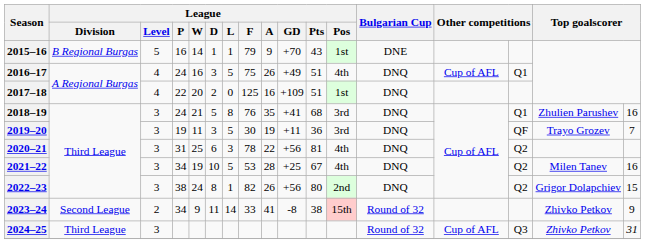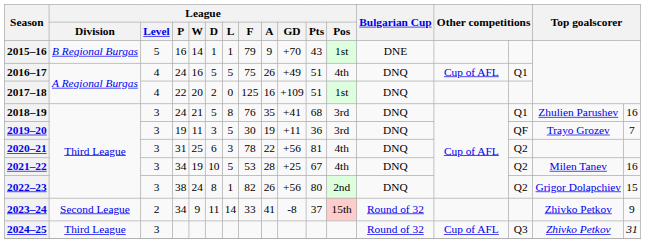 <table class="wikitable plainrowheaders sortable" style="text-align: center">
 <tr>
 <th rowspan=2>Season</th>
 <th colspan=11>League</th>
 <th rowspan=2><a href='#'>Bulgarian Cup</a><br></th>
 <th rowspan=2 colspan=2>Other competitions</th>
 <th rowspan=2 colspan=2>Top goalscorer</th>
 </tr>
 <tr>
 <th scope=col>Division</th>
 <th scope=col><a href='#'>Level</a></th>
 <th scope=col>P</th>
 <th scope=col>W</th>
 <th scope=col>D</th>
 <th scope=col>L</th>
 <th scope=col>F</th>
 <th scope=col>A</th>
 <th scope=col>GD</th>
 <th scope=col>Pts</th>
 <th scope=col data-sort-type="number">Pos</th>
 </tr>
 <tr>
 <th scope=row rowspan=1>2015–16</th>
 <td rowspan=1><em><a href='#'>B Regional Burgas</a></em></td>
 <td rowspan=1>5</td>
 <td rowspan=1>16</td>
 <td rowspan=1>14</td>
 <td rowspan=1>1</td>
 <td rowspan=1>1</td>
 <td rowspan=1>79</td>
 <td rowspan=1>9</td>
 <td rowspan=1>+70</td>
 <td rowspan=1>43</td>
 <td rowspan=1 style="background-color:#DFD; padding:0.4em;">1st </td>
 <td rowspan=1>DNE</td>
 <td rowspan=1></td>
 <td rowspan=1></td>
 </tr>
 <tr>
 <th scope=row rowspan=1>2016–17</th>
 <td rowspan=2><em><a href='#'>A Regional Burgas</a></em></td>
 <td rowspan=1>4</td>
 <td rowspan=1>24</td>
 <td rowspan=1>16</td>
-<td rowspan=1>3</td>
+<td rowspan=1>5</td>
 <td rowspan=1>5</td>
 <td rowspan=1>75</td>
 <td rowspan=1>26</td>
 <td rowspan=1>+49</td>
 <td rowspan=1>51</td>
 <td rowspan=1>4th</td>
 <td rowspan=1>DNQ</td>
 <td rowspan=1><a href='#'>Cup of AFL</a></td>
 <td rowspan=1>Q1</td>
 </tr>
 <tr>
 <th scope=row rowspan=1>2017–18</th>
 <td rowspan=1>4</td>
 <td rowspan=1>22</td>
 <td rowspan=1>20</td>
 <td rowspan=1>2</td>
 <td rowspan=1>0</td>
 <td rowspan=1>125</td>
 <td rowspan=1>16</td>
 <td rowspan=1>+109</td>
 <td rowspan=1>51</td>
 <td rowspan=1 style="background-color:#DFD; padding:0.4em;">1st </td>
 <td rowspan=1>DNQ</td>
 <td rowspan=1></td>
 <td rowspan=1></td>
 </tr>
 <tr>
 <th scope=row rowspan=1>2018–19</th>
 <td rowspan=5><a href='#'>Third League</a></td>
 <td rowspan=1>3</td>
 <td rowspan=1>24</td>
 <td rowspan=1>21</td>
 <td rowspan=1>5</td>
 <td rowspan=1>8</td>
 <td rowspan=1>76</td>
 <td rowspan=1>35</td>
 <td rowspan=1>+41</td>
 <td rowspan=1>68</td>
 <td rowspan=1>3rd</td>
 <td rowspan=1>DNQ</td>
 <td rowspan=5><a href='#'>Cup of AFL</a></td>
 <td rowspan=1>Q1</td>
 <td rowspan=1> <a href='#'>Zhulien Parushev</a></td>
 <td rowspan=1>16</td>
 </tr>
 <tr>
 <th scope=row rowspan=1><a href='#'>2019–20</a></th>
 <td rowspan=1>3</td>
 <td rowspan=1>19</td>
 <td rowspan=1>11</td>
 <td rowspan=1>3</td>
 <td rowspan=1>5</td>
 <td rowspan=1>30</td>
 <td rowspan=1>19</td>
 <td rowspan=1>+11</td>
 <td rowspan=1>36</td>
 <td rowspan=1>3rd</td>
 <td rowspan=1>DNQ</td>
 <td rowspan=1>QF</td>
 <td rowspan=1> <a href='#'>Trayo Grozev</a></td>
 <td rowspan=1>7</td>
 </tr>
 <tr>
 <th scope=row rowspan=1><a href='#'>2020–21</a></th>
 <td rowspan=1>3</td>
 <td rowspan=1>31</td>
 <td rowspan=1>25</td>
 <td rowspan=1>6</td>
 <td rowspan=1>3</td>
 <td rowspan=1>78</td>
 <td rowspan=1>22</td>
 <td rowspan=1>+56</td>
 <td rowspan=1>81</td>
 <td rowspan=1>4th</td>
 <td rowspan=1>DNQ</td>
 <td rowspan=1>Q2</td>
 <td rowspan=1></td>
 <td rowspan=1></td>
 </tr>
 <tr>
 <th scope=row rowspan=1><a href='#'>2021–22</a></th>
 <td rowspan=1>3</td>
 <td rowspan=1>34</td>
 <td rowspan=1>19</td>
 <td rowspan=1>10</td>
 <td rowspan=1>5</td>
 <td rowspan=1>53</td>
 <td rowspan=1>28</td>
 <td rowspan=1>+25</td>
 <td rowspan=1>67</td>
 <td rowspan=1>4th</td>
 <td rowspan=1>DNQ</td>
 <td rowspan=1>Q2</td>
 <td rowspan=1> <a href='#'>Milen Tanev</a></td>
 <td rowspan=1>16</td>
 </tr>
 <tr>
 <th scope=row rowspan=1><a href='#'>2022–23</a></th>
 <td rowspan=1>3</td>
 <td rowspan=1>38</td>
 <td rowspan=1>24</td>
 <td rowspan=1>8</td>
 <td rowspan=1>1</td>
 <td rowspan=1>82</td>
 <td rowspan=1>26</td>
 <td rowspan=1>+56</td>
 <td rowspan=1>80</td>
 <td rowspan=1 style="background-color:#DFD; padding:0.4em;">2nd </td>
 <td rowspan=1>DNQ</td>
 <td rowspan=1>Q2</td>
 <td rowspan=1> <a href='#'>Grigor Dolapchiev</a></td>
 <td rowspan=1>15</td>
 </tr>
 <tr>
 <th scope=row rowspan=1><a href='#'>2023–24</a></th>
 <td rowspan=1><a href='#'>Second League</a></td>
 <td rowspan=1>2</td>
 <td rowspan=1>34</td>
 <td rowspan=1>9</td>
 <td rowspan=1>11</td>
 <td rowspan=1>14</td>
 <td rowspan=1>33</td>
 <td rowspan=1>41</td>
 <td rowspan=1>-8</td>
-<td rowspan=1>38</td>
+<td rowspan=1>37</td>
 <td rowspan=1 style="background-color:#FCC; padding:0.4em;">15th </td>
 <td rowspan=1><a href='#'>Round of 32</a></td>
 <td rowspan=1></td>
 <td rowspan=1></td>
 <td rowspan=1> <a href='#'>Zhivko Petkov</a></td>
 <td rowspan=1>9</td>
 </tr>
 <tr>
 <th scope=row rowspan=1><a href='#'>2024–25</a></th>
 <td rowspan=1><a href='#'>Third League</a></td>
 <td rowspan=1>3</td>
 <td rowspan=1></td>
 <td rowspan=1></td>
 <td rowspan=1></td>
 <td rowspan=1></td>
 <td rowspan=1></td>
 <td rowspan=1></td>
 <td rowspan=1></td>
 <td rowspan=1></td>
 <td rowspan=1></td>
 <td rowspan=1><a href='#'>Round of 32</a></td>
 <td rowspan=1><a href='#'>Cup of AFL</a></td>
 <td rowspan=1>Q3</td>
 <td rowspan=1> <em><a href='#'>Zhivko Petkov</a></em></td>
 <td rowspan=1><em>31</em></td>
 </tr>
 <tr>
 </tr>
 </table>
